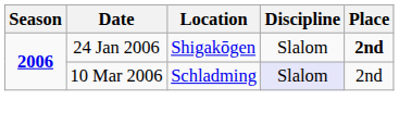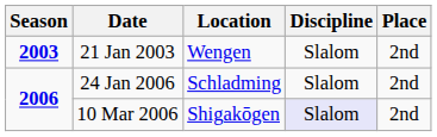 <table class="wikitable">
 <tr>
 <th>Season</th>
 <th>Date</th>
 <th>Location</th>
 <th>Discipline</th>
 <th>Place</th>
 </tr>
 <tr>
+<td align=center><strong><a href='#'>2003</a></strong></td>
+<td align=center>21 Jan 2003</td>
+<td> <a href='#'>Wengen</a></td>
+<td align=center>Slalom</td>
+<td align=center>2nd</td>
+</tr>
+<tr>
 <td align=center rowspan=2><strong><a href='#'>2006</a></strong></td>
 <td align=center>24 Jan 2006</td>
-<td> <a href='#'>Shigakōgen</a></td>
+<td> <a href='#'>Schladming</a></td>
 <td align=center>Slalom</td>
-<td align=center><strong>2nd</strong></td>
+<td align=center>2nd</td>
 </tr>
 <tr>
 <td align=center>10 Mar 2006</td>
-<td> <a href='#'>Schladming</a></td>
+<td> <a href='#'>Shigakōgen</a></td>
 <td align=center style="background: lavender;">Slalom</td>
 <td align=center>2nd</td>
 </tr>
 </table>
